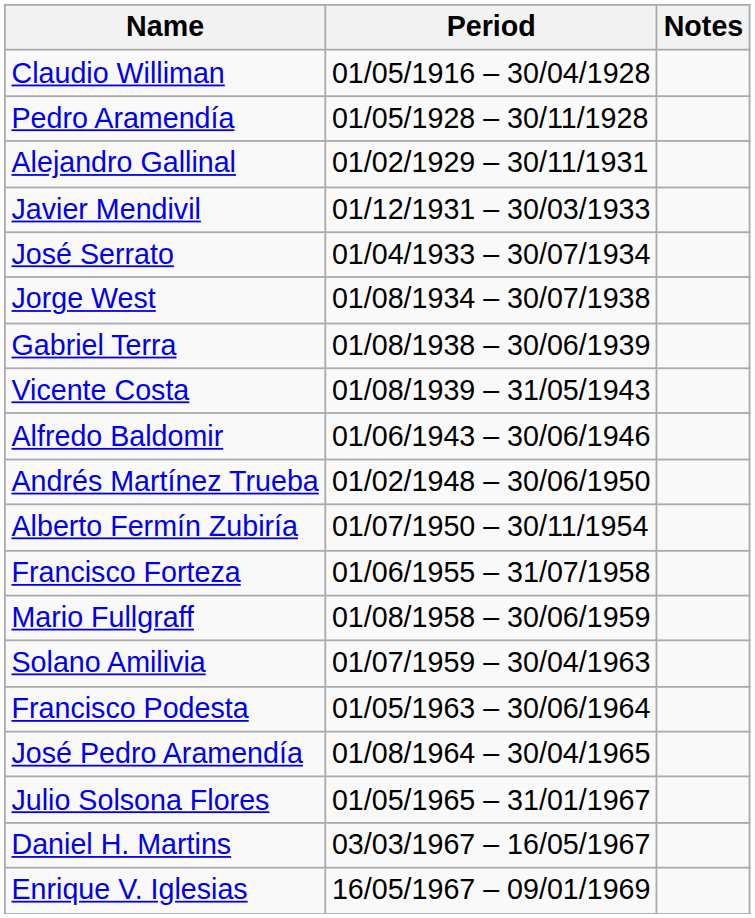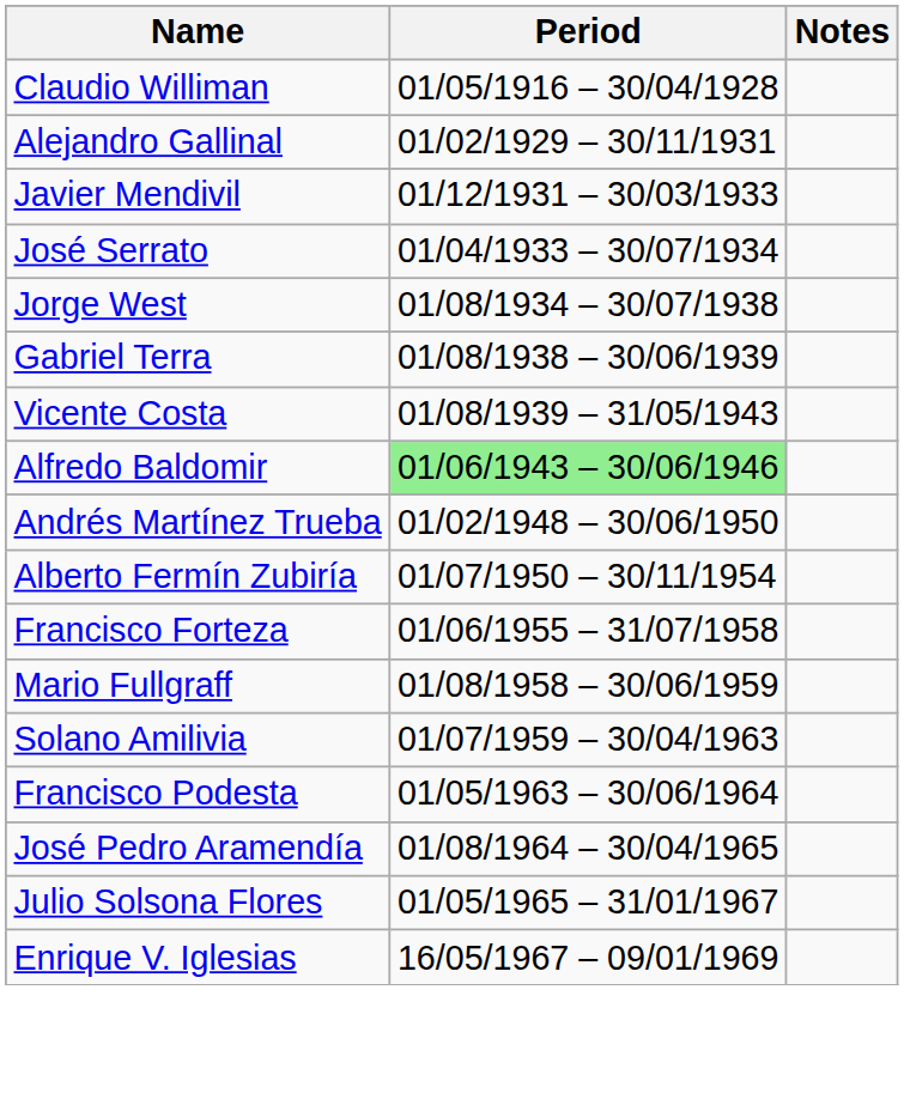 <table class="wikitable">
 <tr>
 <th>Name</th>
 <th>Period</th>
 <th>Notes</th>
 </tr>
 <tr>
 <td><a href='#'>Claudio Williman</a></td>
 <td>01/05/1916 – 30/04/1928</td>
-<td></td>
-</tr>
-<tr>
-<td><a href='#'>Pedro Aramendía</a></td>
-<td>01/05/1928 – 30/11/1928</td>
 <td></td>
 </tr>
 <tr>
 <td><a href='#'>Alejandro Gallinal</a></td>
 <td>01/02/1929 – 30/11/1931</td>
 <td></td>
 </tr>
 <tr>
 <td><a href='#'>Javier Mendivil</a></td>
 <td>01/12/1931 – 30/03/1933</td>
 <td></td>
 </tr>
 <tr>
 <td><a href='#'>José Serrato</a></td>
 <td>01/04/1933 – 30/07/1934</td>
 <td></td>
 </tr>
 <tr>
 <td><a href='#'>Jorge West</a></td>
 <td>01/08/1934 – 30/07/1938</td>
 <td></td>
 </tr>
 <tr>
 <td><a href='#'>Gabriel Terra</a></td>
 <td>01/08/1938 – 30/06/1939</td>
 <td></td>
 </tr>
 <tr>
 <td><a href='#'>Vicente Costa</a></td>
 <td>01/08/1939 – 31/05/1943</td>
 <td></td>
 </tr>
 <tr>
 <td><a href='#'>Alfredo Baldomir</a></td>
-<td>01/06/1943 – 30/06/1946</td>
+<td style="background: lightgreen;">01/06/1943 – 30/06/1946</td>
 <td></td>
 </tr>
 <tr>
 <td><a href='#'>Andrés Martínez Trueba</a></td>
 <td>01/02/1948 – 30/06/1950</td>
 <td></td>
 </tr>
 <tr>
 <td><a href='#'>Alberto Fermín Zubiría</a></td>
 <td>01/07/1950 – 30/11/1954</td>
 <td></td>
 </tr>
 <tr>
 <td><a href='#'>Francisco Forteza</a></td>
 <td>01/06/1955 – 31/07/1958</td>
 <td></td>
 </tr>
 <tr>
 <td><a href='#'>Mario Fullgraff</a></td>
 <td>01/08/1958 – 30/06/1959</td>
 <td></td>
 </tr>
 <tr>
 <td><a href='#'>Solano Amilivia</a></td>
 <td>01/07/1959 – 30/04/1963</td>
 <td></td>
 </tr>
 <tr>
 <td><a href='#'>Francisco Podesta</a></td>
 <td>01/05/1963 – 30/06/1964</td>
 <td></td>
 </tr>
 <tr>
 <td><a href='#'>José Pedro Aramendía</a></td>
 <td>01/08/1964 – 30/04/1965</td>
 <td></td>
 </tr>
 <tr>
 <td><a href='#'>Julio Solsona Flores</a></td>
 <td>01/05/1965 – 31/01/1967</td>
 <td></td>
 </tr>
 <tr>
-<td><a href='#'>Daniel H. Martins</a></td>
-<td>03/03/1967 – 16/05/1967</td>
-<td></td>
-</tr>
-<tr>
 <td><a href='#'>Enrique V. Iglesias</a></td>
 <td>16/05/1967 – 09/01/1969</td>
 <td></td>
 </tr>
 <tr>
 </tr>
 </table>
